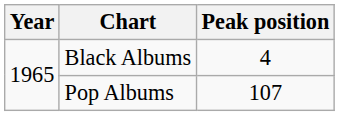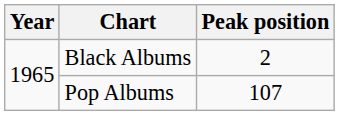 <table class="wikitable">
 <tr>
 <th>Year</th>
 <th>Chart</th>
 <th>Peak position</th>
 </tr>
 <tr>
 <td rowspan="2">1965</td>
 <td>Black Albums</td>
-<td align="center">4</td>
+<td align="center">2</td>
 </tr>
 <tr>
 <td>Pop Albums</td>
 <td align="center">107</td>
 </tr>
 </table>
